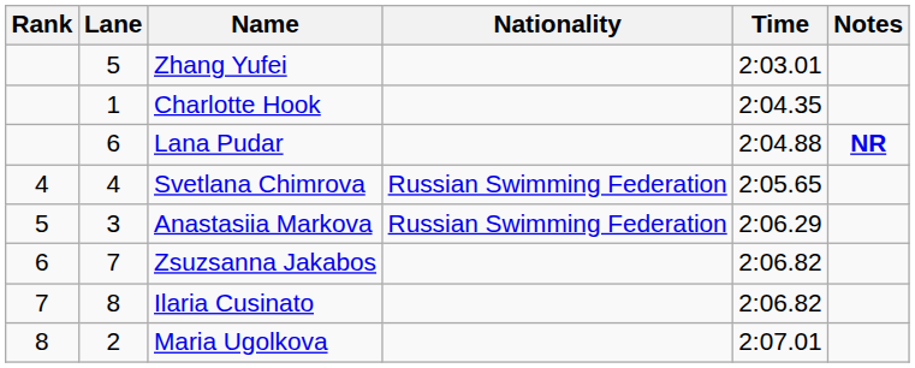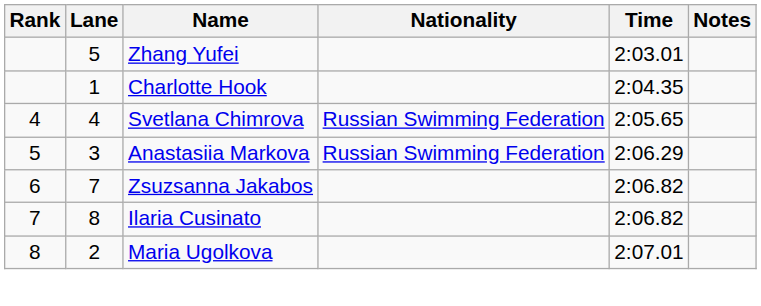 <table class="wikitable sortable" style="text-align:center">
 <tr>
 <th>Rank</th>
 <th>Lane</th>
 <th>Name</th>
 <th>Nationality</th>
 <th>Time</th>
 <th>Notes</th>
 </tr>
 <tr>
 <td></td>
 <td>5</td>
 <td align=left><a href='#'>Zhang Yufei</a></td>
 <td align=left></td>
 <td>2:03.01</td>
 <td></td>
 </tr>
 <tr>
 <td></td>
 <td>1</td>
 <td align=left><a href='#'>Charlotte Hook</a></td>
 <td align=left></td>
 <td>2:04.35</td>
 <td></td>
-</tr>
-<tr>
-<td></td>
-<td>6</td>
-<td align=left><a href='#'>Lana Pudar</a></td>
-<td align=left></td>
-<td>2:04.88</td>
-<td><strong><a href='#'>NR</a></strong></td>
 </tr>
 <tr>
 <td>4</td>
 <td>4</td>
 <td align=left><a href='#'>Svetlana Chimrova</a></td>
 <td align=left> <a href='#'>Russian Swimming Federation</a></td>
 <td>2:05.65</td>
 <td></td>
 </tr>
 <tr>
 <td>5</td>
 <td>3</td>
 <td align=left><a href='#'>Anastasiia Markova</a></td>
 <td align=left> <a href='#'>Russian Swimming Federation</a></td>
 <td>2:06.29</td>
 <td></td>
 </tr>
 <tr>
 <td>6</td>
 <td>7</td>
 <td align=left><a href='#'>Zsuzsanna Jakabos</a></td>
 <td align=left></td>
 <td>2:06.82</td>
 <td></td>
 </tr>
 <tr>
 <td>7</td>
 <td>8</td>
 <td align=left><a href='#'>Ilaria Cusinato</a></td>
 <td align=left></td>
 <td>2:06.82</td>
 <td></td>
 </tr>
 <tr>
 <td>8</td>
 <td>2</td>
 <td align=left><a href='#'>Maria Ugolkova</a></td>
 <td align=left></td>
 <td>2:07.01</td>
 <td></td>
 </tr>
 </table>
